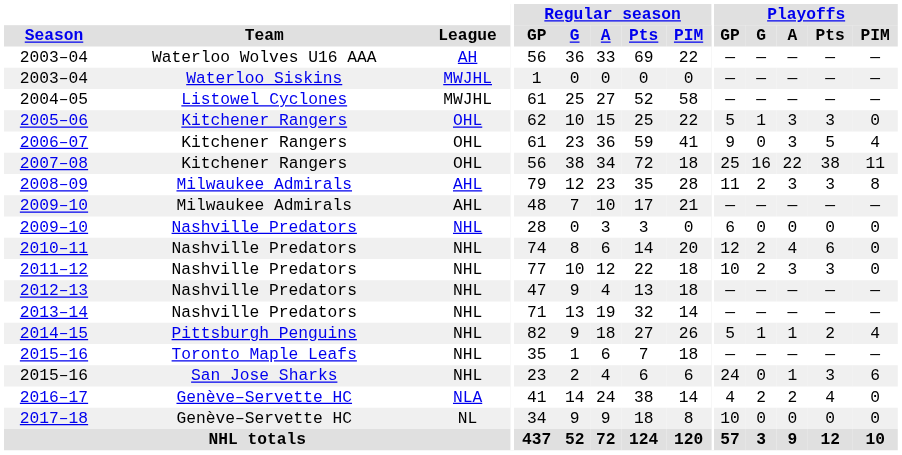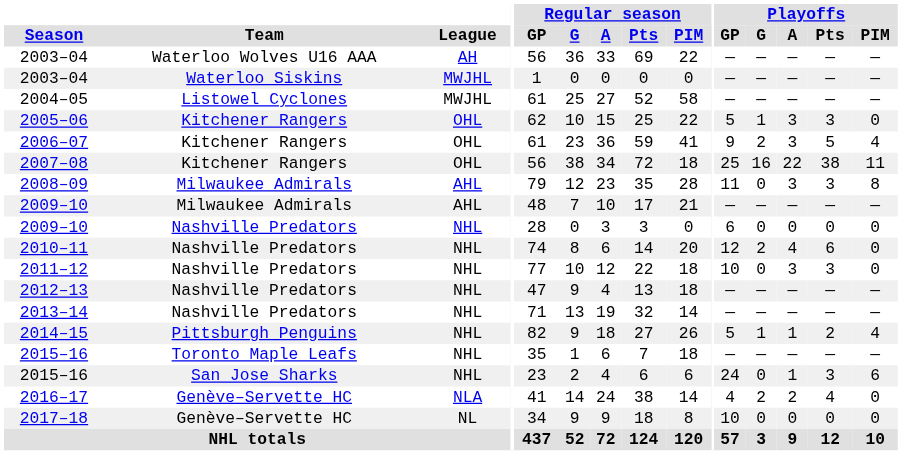 <table border="0" cellpadding="1" cellspacing="0" style="text-align:center; width:55em">
 <tr bgcolor="#e0e0e0">
 <th colspan="3" bgcolor="#ffffff"></th>
 <th rowspan="99" bgcolor="#ffffff"></th>
 <th colspan="5"><a href='#'>Regular season</a></th>
 <th rowspan="99" bgcolor="#ffffff"></th>
 <th colspan="5"><a href='#'>Playoffs</a></th>
 </tr>
 <tr bgcolor="#e0e0e0">
 <th><a href='#'>Season</a></th>
 <th>Team</th>
 <th>League</th>
 <th>GP</th>
 <th><a href='#'>G</a></th>
 <th><a href='#'>A</a></th>
 <th><a href='#'>Pts</a></th>
 <th><a href='#'>PIM</a></th>
 <th>GP</th>
 <th>G</th>
 <th>A</th>
 <th>Pts</th>
 <th>PIM</th>
 </tr>
 <tr>
 <td>2003–04</td>
 <td>Waterloo Wolves U16 AAA</td>
 <td><a href='#'>AH</a></td>
 <td>56</td>
 <td>36</td>
 <td>33</td>
 <td>69</td>
 <td>22</td>
 <td>—</td>
 <td>—</td>
 <td>—</td>
 <td>—</td>
 <td>—</td>
 </tr>
 <tr style="background: #f0f0f0;">
 <td>2003–04</td>
 <td><a href='#'>Waterloo Siskins</a></td>
 <td><a href='#'>MWJHL</a></td>
 <td>1</td>
 <td>0</td>
 <td>0</td>
 <td>0</td>
 <td>0</td>
 <td>—</td>
 <td>—</td>
 <td>—</td>
 <td>—</td>
 <td>—</td>
 </tr>
 <tr>
 <td>2004–05</td>
 <td><a href='#'>Listowel Cyclones</a></td>
 <td>MWJHL</td>
 <td>61</td>
 <td>25</td>
 <td>27</td>
 <td>52</td>
 <td>58</td>
 <td>—</td>
 <td>—</td>
 <td>—</td>
 <td>—</td>
 <td>—</td>
 </tr>
 <tr style="background: #f0f0f0;">
 <td><a href='#'>2005–06</a></td>
 <td><a href='#'>Kitchener Rangers</a></td>
 <td><a href='#'>OHL</a></td>
 <td>62</td>
 <td>10</td>
 <td>15</td>
 <td>25</td>
 <td>22</td>
 <td>5</td>
 <td>1</td>
 <td>3</td>
 <td>3</td>
 <td>0</td>
 </tr>
 <tr>
 <td><a href='#'>2006–07</a></td>
 <td>Kitchener Rangers</td>
 <td>OHL</td>
 <td>61</td>
 <td>23</td>
 <td>36</td>
 <td>59</td>
 <td>41</td>
 <td>9</td>
-<td>0</td>
+<td>2</td>
 <td>3</td>
 <td>5</td>
 <td>4</td>
 </tr>
 <tr style="background: #f0f0f0;">
 <td><a href='#'>2007–08</a></td>
 <td>Kitchener Rangers</td>
 <td>OHL</td>
 <td>56</td>
 <td>38</td>
 <td>34</td>
 <td>72</td>
 <td>18</td>
 <td>25</td>
 <td>16</td>
 <td>22</td>
 <td>38</td>
 <td>11</td>
 </tr>
 <tr>
 <td><a href='#'>2008–09</a></td>
 <td><a href='#'>Milwaukee Admirals</a></td>
 <td><a href='#'>AHL</a></td>
 <td>79</td>
 <td>12</td>
 <td>23</td>
 <td>35</td>
 <td>28</td>
 <td>11</td>
-<td>2</td>
+<td>0</td>
 <td>3</td>
 <td>3</td>
 <td>8</td>
 </tr>
 <tr style="background: #f0f0f0;">
 <td><a href='#'>2009–10</a></td>
 <td>Milwaukee Admirals</td>
 <td>AHL</td>
 <td>48</td>
 <td>7</td>
 <td>10</td>
 <td>17</td>
 <td>21</td>
 <td>—</td>
 <td>—</td>
 <td>—</td>
 <td>—</td>
 <td>—</td>
 </tr>
 <tr>
 <td><a href='#'>2009–10</a></td>
 <td><a href='#'>Nashville Predators</a></td>
 <td><a href='#'>NHL</a></td>
 <td>28</td>
 <td>0</td>
 <td>3</td>
 <td>3</td>
 <td>0</td>
 <td>6</td>
 <td>0</td>
 <td>0</td>
 <td>0</td>
 <td>0</td>
 </tr>
 <tr style="background: #f0f0f0;">
 <td><a href='#'>2010–11</a></td>
 <td>Nashville Predators</td>
 <td>NHL</td>
 <td>74</td>
 <td>8</td>
 <td>6</td>
 <td>14</td>
 <td>20</td>
 <td>12</td>
 <td>2</td>
 <td>4</td>
 <td>6</td>
 <td>0</td>
 </tr>
 <tr>
 <td><a href='#'>2011–12</a></td>
 <td>Nashville Predators</td>
 <td>NHL</td>
 <td>77</td>
 <td>10</td>
 <td>12</td>
 <td>22</td>
 <td>18</td>
 <td>10</td>
-<td>2</td>
+<td>0</td>
 <td>3</td>
 <td>3</td>
 <td>0</td>
 </tr>
 <tr style="background: #f0f0f0;">
 <td><a href='#'>2012–13</a></td>
 <td>Nashville Predators</td>
 <td>NHL</td>
 <td>47</td>
 <td>9</td>
 <td>4</td>
 <td>13</td>
 <td>18</td>
 <td>—</td>
 <td>—</td>
 <td>—</td>
 <td>—</td>
 <td>—</td>
 </tr>
 <tr>
 <td><a href='#'>2013–14</a></td>
 <td>Nashville Predators</td>
 <td>NHL</td>
 <td>71</td>
 <td>13</td>
 <td>19</td>
 <td>32</td>
 <td>14</td>
 <td>—</td>
 <td>—</td>
 <td>—</td>
 <td>—</td>
 <td>—</td>
 </tr>
 <tr style="background: #f0f0f0;">
 <td><a href='#'>2014–15</a></td>
 <td><a href='#'>Pittsburgh Penguins</a></td>
 <td>NHL</td>
 <td>82</td>
 <td>9</td>
 <td>18</td>
 <td>27</td>
 <td>26</td>
 <td>5</td>
 <td>1</td>
 <td>1</td>
 <td>2</td>
 <td>4</td>
 </tr>
 <tr>
 <td><a href='#'>2015–16</a></td>
 <td><a href='#'>Toronto Maple Leafs</a></td>
 <td>NHL</td>
 <td>35</td>
 <td>1</td>
 <td>6</td>
 <td>7</td>
 <td>18</td>
 <td>—</td>
 <td>—</td>
 <td>—</td>
 <td>—</td>
 <td>—</td>
 </tr>
 <tr style="background: #f0f0f0;">
 <td>2015–16</td>
 <td><a href='#'>San Jose Sharks</a></td>
 <td>NHL</td>
 <td>23</td>
 <td>2</td>
 <td>4</td>
 <td>6</td>
 <td>6</td>
 <td>24</td>
 <td>0</td>
 <td>1</td>
 <td>3</td>
 <td>6</td>
 </tr>
 <tr>
 <td><a href='#'>2016–17</a></td>
 <td><a href='#'>Genève–Servette HC</a></td>
 <td><a href='#'>NLA</a></td>
 <td>41</td>
 <td>14</td>
 <td>24</td>
 <td>38</td>
 <td>14</td>
 <td>4</td>
 <td>2</td>
 <td>2</td>
 <td>4</td>
 <td>0</td>
 </tr>
 <tr style="background: #f0f0f0;">
 <td><a href='#'>2017–18</a></td>
 <td>Genève–Servette HC</td>
 <td>NL</td>
 <td>34</td>
 <td>9</td>
 <td>9</td>
 <td>18</td>
 <td>8</td>
 <td>10</td>
 <td>0</td>
 <td>0</td>
 <td>0</td>
 <td>0</td>
 </tr>
 <tr style="background: #e0e0e0;">
 <th colspan="3">NHL totals</th>
 <th>437</th>
 <th>52</th>
 <th>72</th>
 <th>124</th>
 <th>120</th>
 <th>57</th>
 <th>3</th>
 <th>9</th>
 <th>12</th>
 <th>10</th>
 </tr>
 </table>
